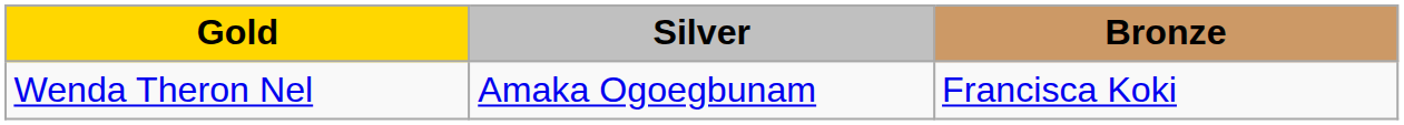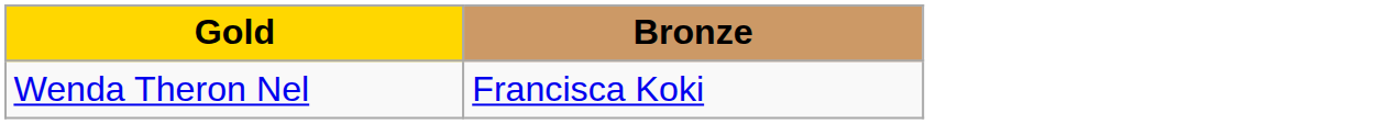 <table class="wikitable" style="text-align:left">
 <tr align="center">
 <td width=200 bgcolor=gold><strong>Gold</strong></td>
-<td width=200 bgcolor=silver><strong>Silver</strong></td>
 <td width=200 bgcolor=CC9966><strong>Bronze</strong></td>
 </tr>
 <tr>
 <td><a href='#'>Wenda Theron Nel</a><br><em></em></td>
-<td><a href='#'>Amaka Ogoegbunam</a><br><em></em></td>
 <td><a href='#'>Francisca Koki</a><br><em></em></td>
 </tr>
 </table>
